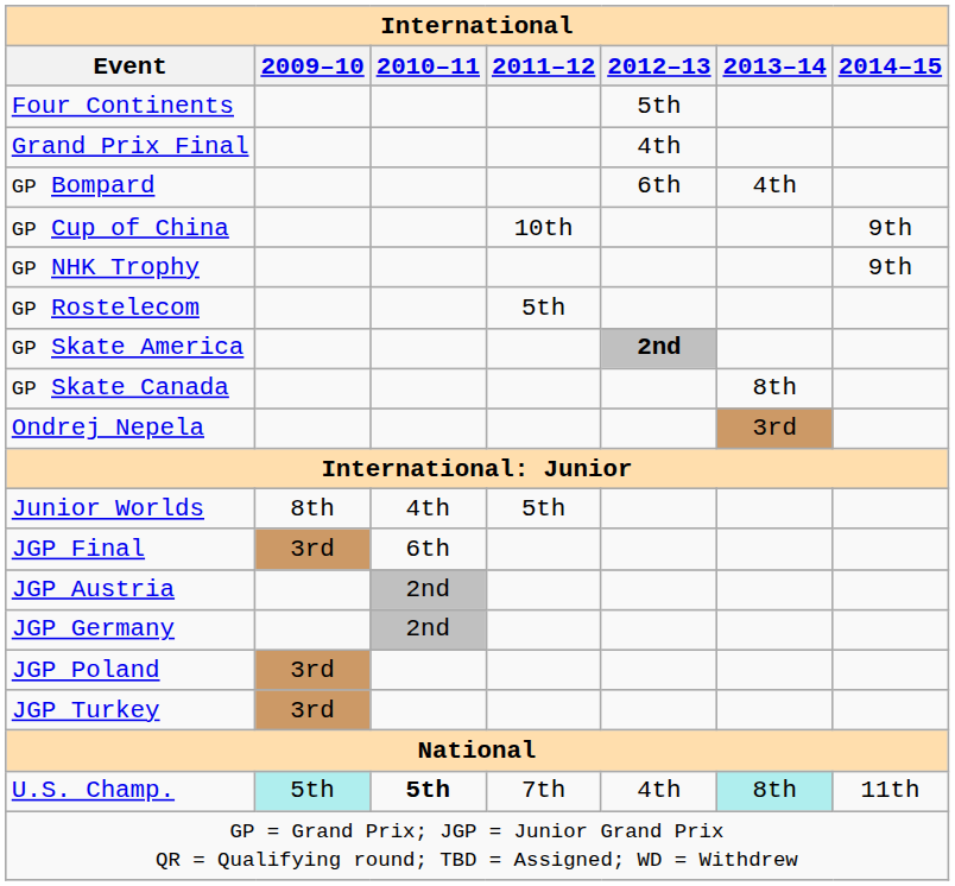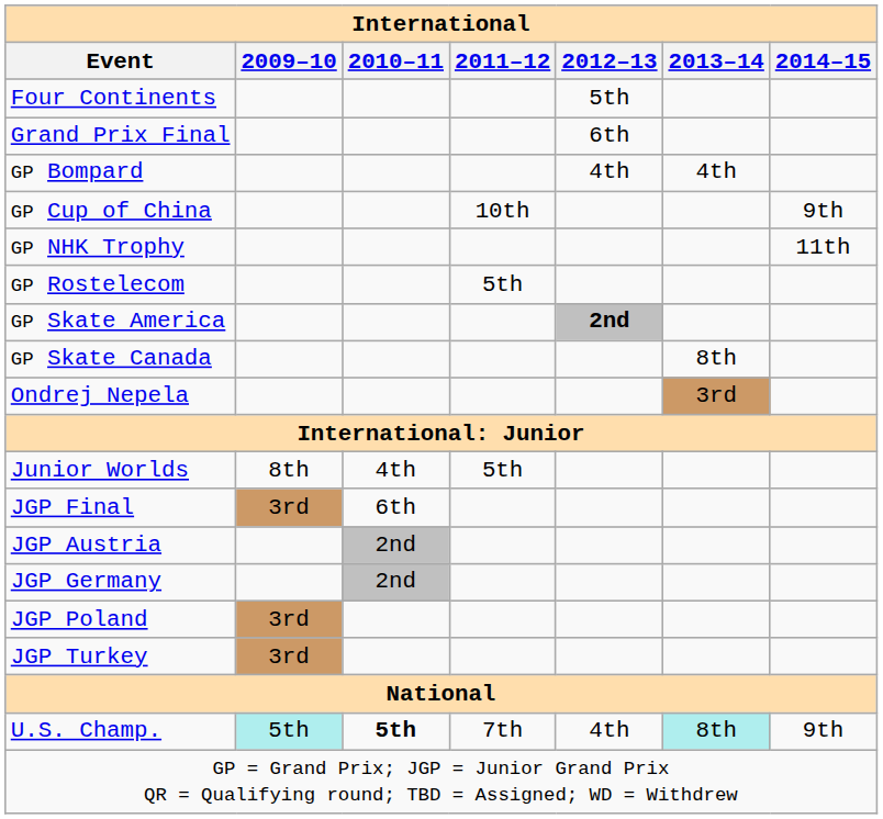 <table class="wikitable" style="text-align:center">
 <tr>
 <th style="background-color: #ffdead; " colspan=8 align=center><strong>International</strong></th>
 </tr>
 <tr>
 <th>Event</th>
 <th><a href='#'>2009–10</a></th>
 <th><a href='#'>2010–11</a></th>
 <th><a href='#'>2011–12</a></th>
 <th><a href='#'>2012–13</a></th>
 <th><a href='#'>2013–14</a></th>
 <th><a href='#'>2014–15</a></th>
 </tr>
 <tr>
 <td align=left><a href='#'>Four Continents</a></td>
 <td></td>
 <td></td>
 <td></td>
 <td>5th</td>
 <td></td>
 <td></td>
 </tr>
 <tr>
 <td align=left><a href='#'>Grand Prix Final</a></td>
 <td></td>
 <td></td>
 <td></td>
-<td>4th</td>
+<td>6th</td>
 <td></td>
 <td></td>
 </tr>
 <tr>
 <td align=left><small>GP</small> <a href='#'>Bompard</a></td>
 <td></td>
 <td></td>
 <td></td>
-<td>6th</td>
+<td>4th</td>
 <td>4th</td>
 <td></td>
 </tr>
 <tr>
 <td align=left><small>GP</small> <a href='#'>Cup of China</a></td>
 <td></td>
 <td></td>
 <td>10th</td>
 <td></td>
 <td></td>
 <td>9th</td>
 </tr>
 <tr>
 <td align=left><small>GP</small> <a href='#'>NHK Trophy</a></td>
 <td></td>
 <td></td>
 <td></td>
 <td></td>
 <td></td>
-<td>9th</td>
+<td>11th</td>
 </tr>
 <tr>
 <td align=left><small>GP</small> <a href='#'>Rostelecom</a></td>
 <td></td>
 <td></td>
 <td>5th</td>
 <td></td>
 <td></td>
 <td></td>
 </tr>
 <tr>
 <td align=left><small>GP</small> <a href='#'>Skate America</a></td>
 <td></td>
 <td></td>
 <td></td>
 <td bgcolor=silver><strong>2nd</strong></td>
 <td></td>
 <td></td>
 </tr>
 <tr>
 <td align=left><small>GP</small> <a href='#'>Skate Canada</a></td>
 <td></td>
 <td></td>
 <td></td>
 <td></td>
 <td>8th</td>
 <td></td>
 </tr>
 <tr>
 <td align=left><a href='#'>Ondrej Nepela</a></td>
 <td></td>
 <td></td>
 <td></td>
 <td></td>
 <td bgcolor=cc9966>3rd</td>
 <td></td>
 </tr>
 <tr>
 <th style="background-color: #ffdead; " colspan=8 align=center><strong>International: Junior</strong></th>
 </tr>
 <tr>
 <td align=left><a href='#'>Junior Worlds</a></td>
 <td>8th</td>
 <td>4th</td>
 <td>5th</td>
 <td></td>
 <td></td>
 <td></td>
 </tr>
 <tr>
 <td align=left><a href='#'>JGP Final</a></td>
 <td bgcolor=cc9966>3rd</td>
 <td>6th</td>
 <td></td>
 <td></td>
 <td></td>
 <td></td>
 </tr>
 <tr>
 <td align=left><a href='#'>JGP Austria</a></td>
 <td></td>
 <td bgcolor=silver>2nd</td>
 <td></td>
 <td></td>
 <td></td>
 <td></td>
 </tr>
 <tr>
 <td align=left><a href='#'>JGP Germany</a></td>
 <td></td>
 <td bgcolor=silver>2nd</td>
 <td></td>
 <td></td>
 <td></td>
 <td></td>
 </tr>
 <tr>
 <td align=left><a href='#'>JGP Poland</a></td>
 <td bgcolor=cc9966>3rd</td>
 <td></td>
 <td></td>
 <td></td>
 <td></td>
 <td></td>
 </tr>
 <tr>
 <td align=left><a href='#'>JGP Turkey</a></td>
 <td bgcolor=cc9966>3rd</td>
 <td></td>
 <td></td>
 <td></td>
 <td></td>
 <td></td>
 </tr>
 <tr>
 <th style="background-color: #ffdead; " colspan=8 align=center><strong>National</strong></th>
 </tr>
 <tr>
 <td align=left><a href='#'>U.S. Champ.</a></td>
 <td style="background: paleturquoise;">5th</td>
 <td><strong>5th</strong></td>
 <td>7th</td>
 <td>4th</td>
 <td style="background: paleturquoise;">8th</td>
-<td>11th</td>
+<td>9th</td>
 </tr>
 <tr>
 <td colspan=8 align=center><small> GP = Grand Prix; JGP = Junior Grand Prix <br> QR = Qualifying round; TBD = Assigned; WD = Withdrew </small></td>
 </tr>
 </table>
